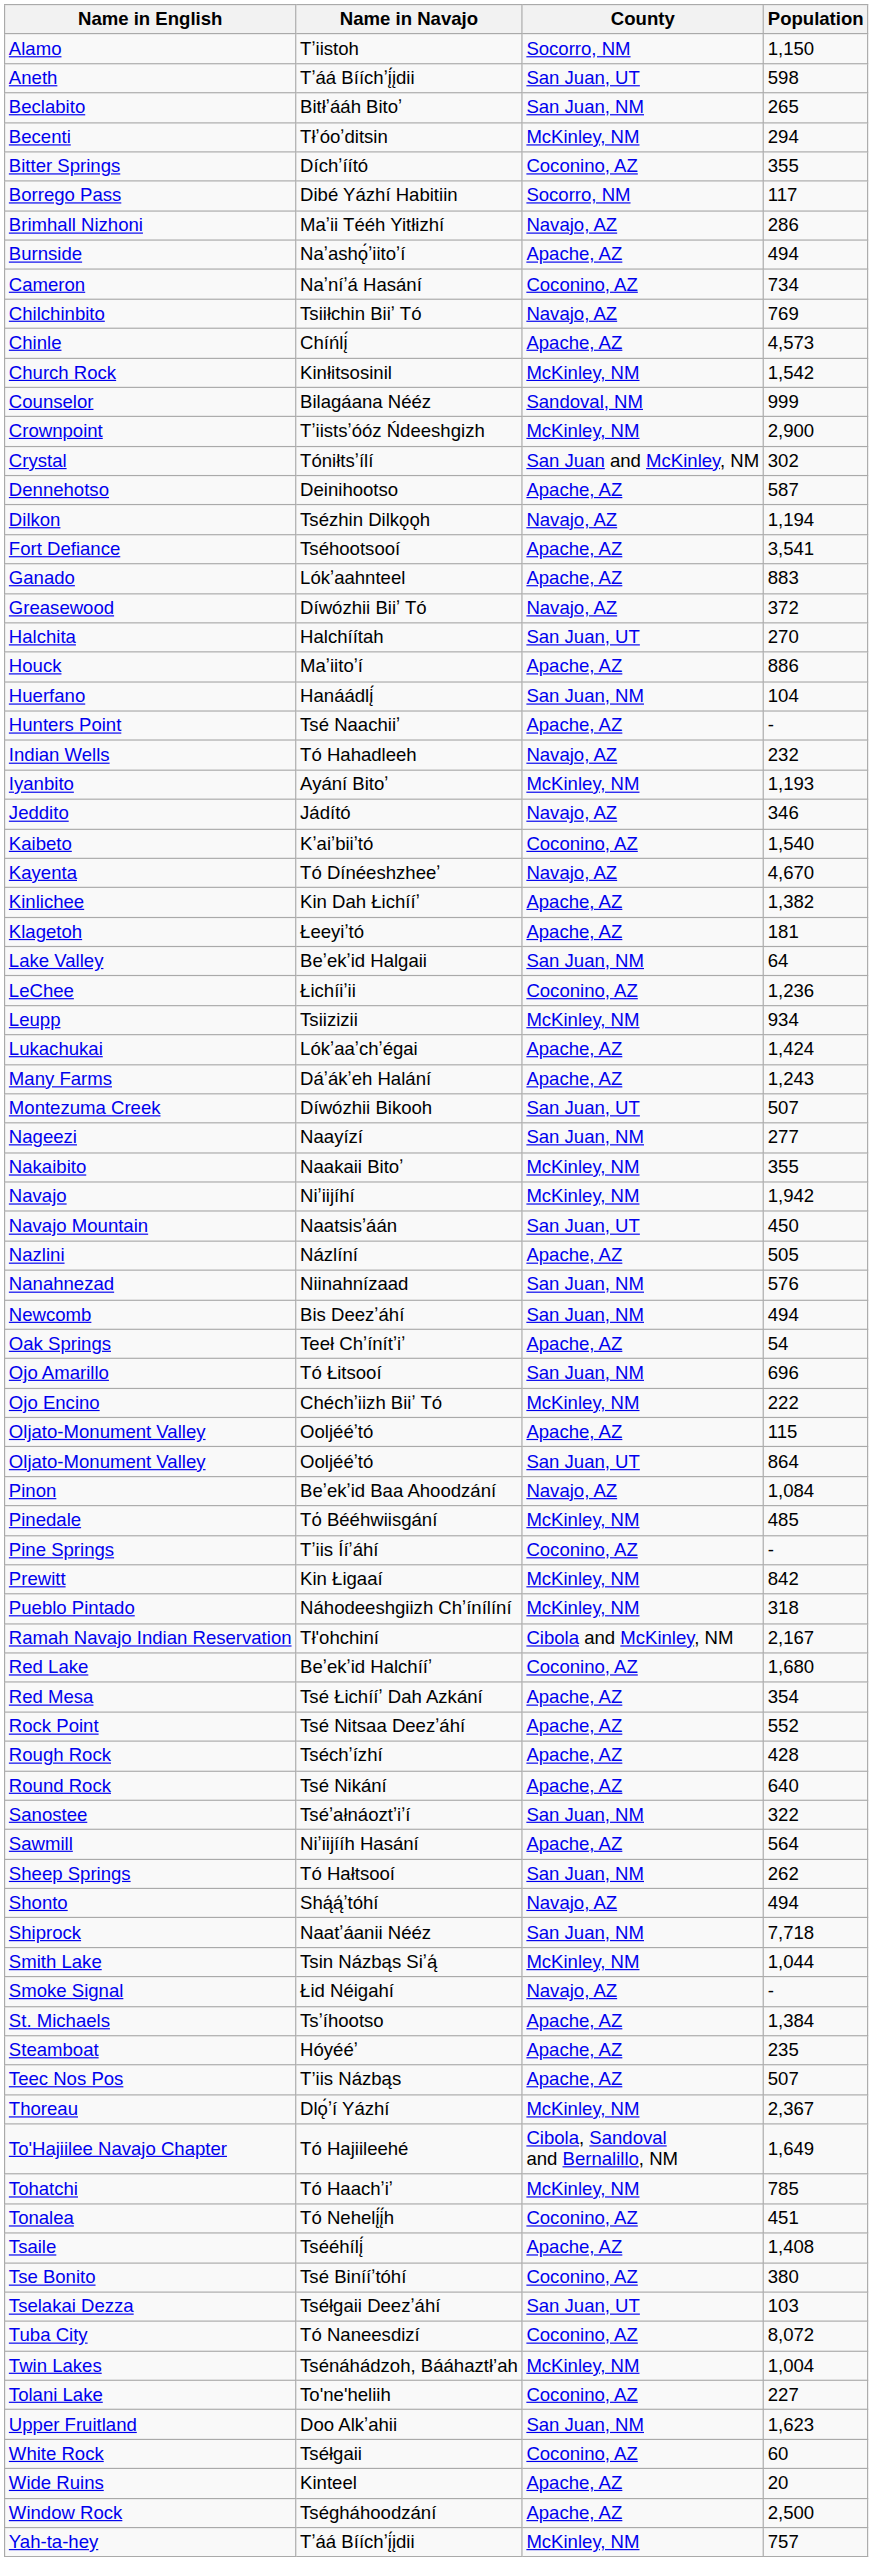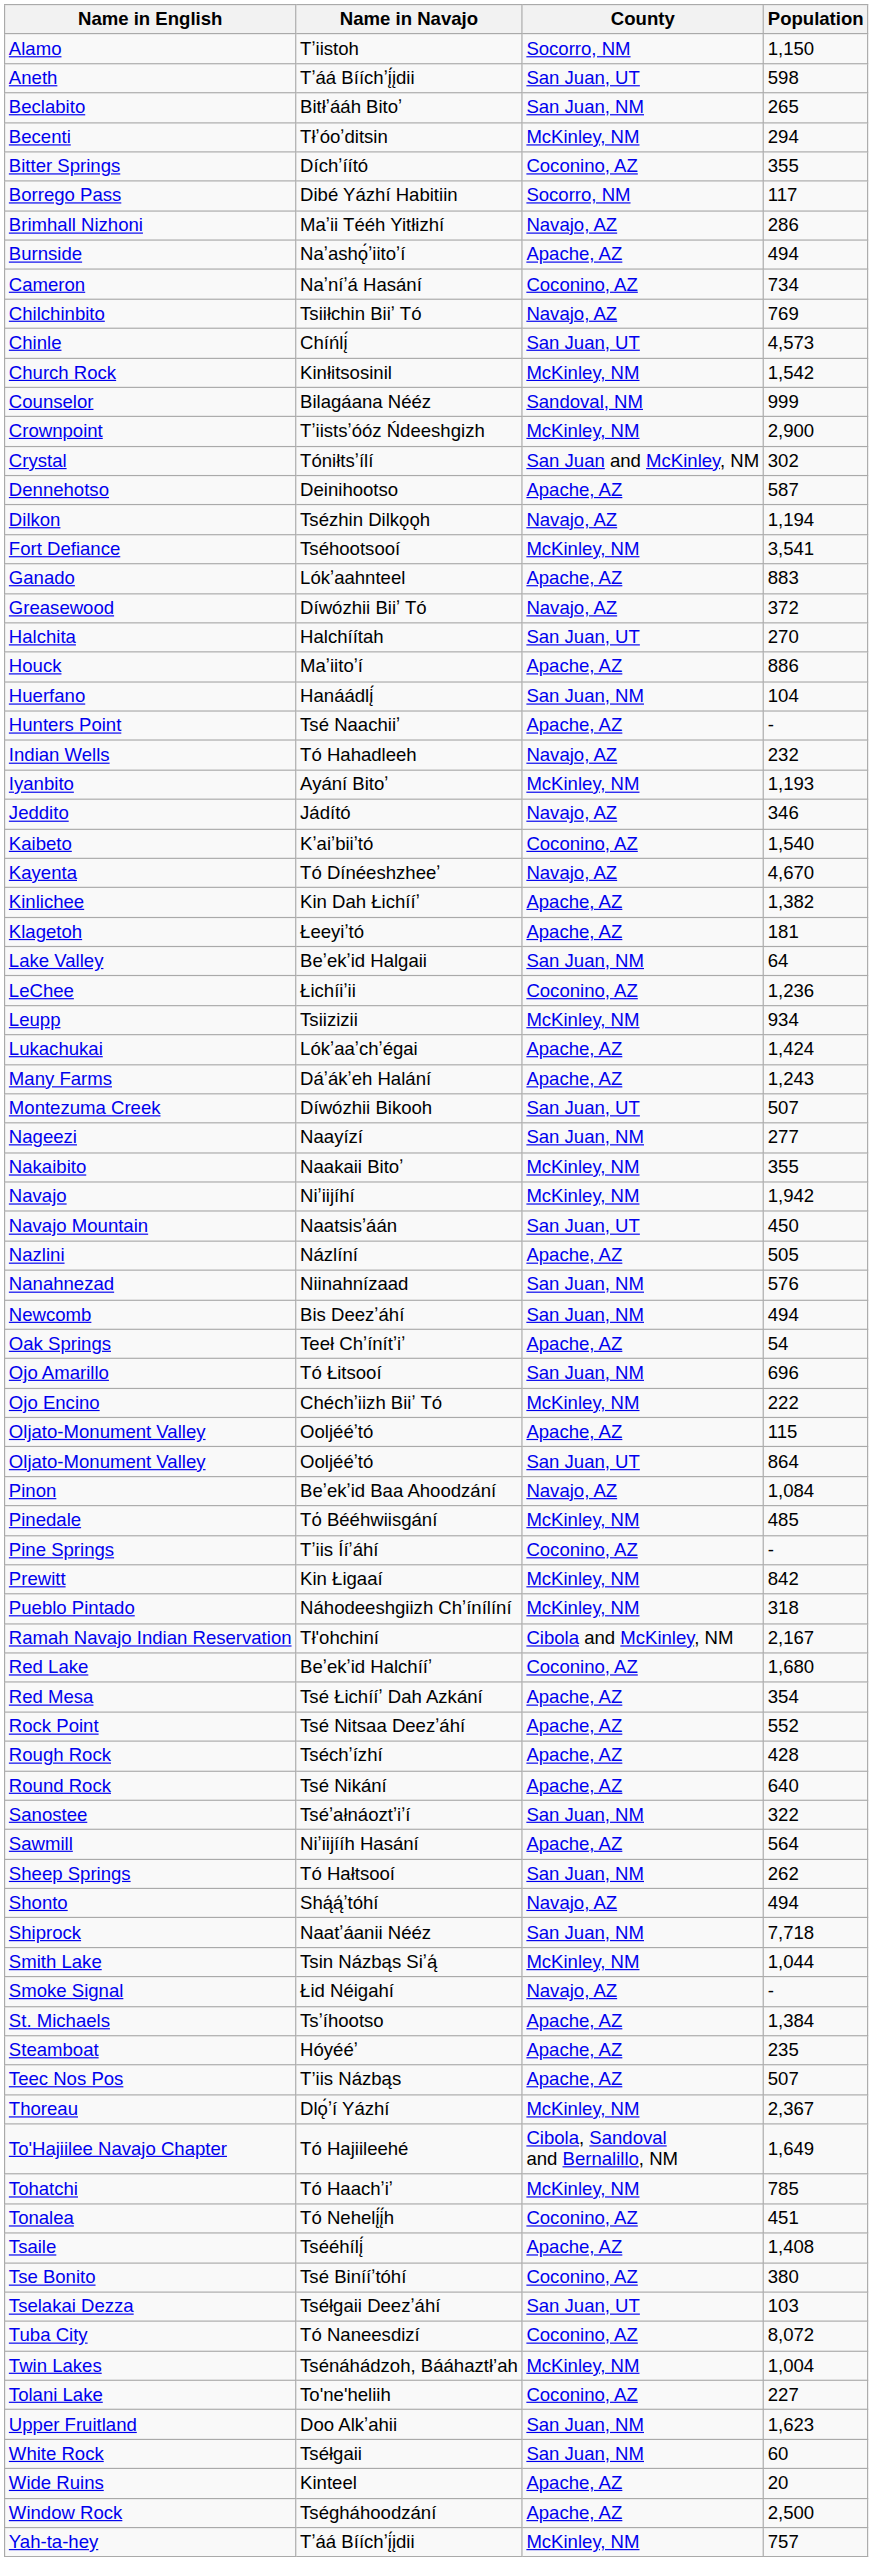 <table class="wikitable sortable">
 <tr>
 <th rowspan="2">Name in English</th>
 <th rowspan="2">Name in Navajo</th>
 <th rowspan="2">County</th>
 <th rowspan="2">Population</th>
 </tr>
 <tr>
 </tr>
 <tr>
 <td><a href='#'>Alamo</a></td>
 <td>Tʼiistoh</td>
 <td><a href='#'>Socorro, NM</a></td>
 <td>1,150</td>
 </tr>
 <tr>
 <td><a href='#'>Aneth</a></td>
 <td>Tʼáá Bííchʼį́įdii</td>
 <td><a href='#'>San Juan, UT</a></td>
 <td>598</td>
 </tr>
 <tr>
 <td><a href='#'>Beclabito</a></td>
 <td>Bitłʼááh Bitoʼ</td>
 <td><a href='#'>San Juan, NM</a></td>
 <td>265</td>
 </tr>
 <tr>
 <td><a href='#'>Becenti</a></td>
 <td>Tłʼóoʼditsin</td>
 <td><a href='#'>McKinley, NM</a></td>
 <td>294</td>
 </tr>
 <tr>
 <td><a href='#'>Bitter Springs</a></td>
 <td>Díchʼíító</td>
 <td><a href='#'>Coconino, AZ</a></td>
 <td>355</td>
 </tr>
 <tr>
 <td><a href='#'>Borrego Pass</a></td>
 <td>Dibé Yázhí Habitiin</td>
 <td><a href='#'>Socorro, NM</a></td>
 <td>117</td>
 </tr>
 <tr>
 <td><a href='#'>Brimhall Nizhoni</a></td>
 <td>Maʼii Tééh Yitłizhí</td>
 <td><a href='#'>Navajo, AZ</a></td>
 <td>286</td>
 </tr>
 <tr>
 <td><a href='#'>Burnside</a></td>
 <td>Naʼashǫ́ʼiitoʼí</td>
 <td><a href='#'>Apache, AZ</a></td>
 <td>494</td>
 </tr>
 <tr>
 <td><a href='#'>Cameron</a></td>
 <td>Naʼníʼá Hasání</td>
 <td><a href='#'>Coconino, AZ</a></td>
 <td>734</td>
 </tr>
 <tr>
 <td><a href='#'>Chilchinbito</a></td>
 <td>Tsiiłchin Biiʼ Tó</td>
 <td><a href='#'>Navajo, AZ</a></td>
 <td>769</td>
 </tr>
 <tr>
 <td><a href='#'>Chinle</a></td>
 <td>Chíńlį́</td>
-<td><a href='#'>Apache, AZ</a></td>
+<td><a href='#'>San Juan, UT</a></td>
 <td>4,573</td>
 </tr>
 <tr>
 <td><a href='#'>Church Rock</a></td>
 <td>Kinłitsosinil</td>
 <td><a href='#'>McKinley, NM</a></td>
 <td>1,542</td>
 </tr>
 <tr>
 <td><a href='#'>Counselor</a></td>
 <td>Bilagáana Nééz</td>
 <td><a href='#'>Sandoval, NM</a></td>
 <td>999</td>
 </tr>
 <tr>
 <td><a href='#'>Crownpoint</a></td>
 <td>Tʼiistsʼóóz Ńdeeshgizh</td>
 <td><a href='#'>McKinley, NM</a></td>
 <td>2,900</td>
 </tr>
 <tr>
 <td><a href='#'>Crystal</a></td>
 <td>Tóniłtsʼílí</td>
 <td><a href='#'>San Juan</a> and <a href='#'>McKinley</a>, NM</td>
 <td>302</td>
 </tr>
 <tr>
 <td><a href='#'>Dennehotso</a></td>
 <td>Deinihootso</td>
 <td><a href='#'>Apache, AZ</a></td>
 <td>587</td>
 </tr>
 <tr>
 <td><a href='#'>Dilkon</a></td>
 <td>Tsézhin Dilkǫǫh</td>
 <td><a href='#'>Navajo, AZ</a></td>
 <td>1,194</td>
 </tr>
 <tr>
 <td><a href='#'>Fort Defiance</a></td>
 <td>Tséhootsooí</td>
-<td><a href='#'>Apache, AZ</a></td>
+<td><a href='#'>McKinley, NM</a></td>
 <td>3,541</td>
 </tr>
 <tr>
 <td><a href='#'>Ganado</a></td>
 <td>Lókʼaahnteel</td>
 <td><a href='#'>Apache, AZ</a></td>
 <td>883</td>
 </tr>
 <tr>
 <td><a href='#'>Greasewood</a></td>
 <td>Díwózhii Biiʼ Tó</td>
 <td><a href='#'>Navajo, AZ</a></td>
 <td>372</td>
 </tr>
 <tr>
 <td><a href='#'>Halchita</a></td>
 <td>Halchíítah</td>
 <td><a href='#'>San Juan, UT</a></td>
 <td>270</td>
 </tr>
 <tr>
 <td><a href='#'>Houck</a></td>
 <td>Maʼiitoʼí</td>
 <td><a href='#'>Apache, AZ</a></td>
 <td>886</td>
 </tr>
 <tr>
 <td><a href='#'>Huerfano</a></td>
 <td>Hanáádlį́</td>
 <td><a href='#'>San Juan, NM</a></td>
 <td>104</td>
 </tr>
 <tr>
 <td><a href='#'>Hunters Point</a></td>
 <td>Tsé Naachiiʼ</td>
 <td><a href='#'>Apache, AZ</a></td>
 <td>-</td>
 </tr>
 <tr>
 <td><a href='#'>Indian Wells</a></td>
 <td>Tó Hahadleeh</td>
 <td><a href='#'>Navajo, AZ</a></td>
 <td>232</td>
 </tr>
 <tr>
 <td><a href='#'>Iyanbito</a></td>
 <td>Ayání Bitoʼ</td>
 <td><a href='#'>McKinley, NM</a></td>
 <td>1,193</td>
 </tr>
 <tr>
 <td><a href='#'>Jeddito</a></td>
 <td>Jádító</td>
 <td><a href='#'>Navajo, AZ</a></td>
 <td>346</td>
 </tr>
 <tr>
 <td><a href='#'>Kaibeto</a></td>
 <td>Kʼaiʼbiiʼtó</td>
 <td><a href='#'>Coconino, AZ</a></td>
 <td>1,540</td>
 </tr>
 <tr>
 <td><a href='#'>Kayenta</a></td>
 <td>Tó Dínéeshzheeʼ</td>
 <td><a href='#'>Navajo, AZ</a></td>
 <td>4,670</td>
 </tr>
 <tr>
 <td><a href='#'>Kinlichee</a></td>
 <td>Kin Dah Łichííʼ</td>
 <td><a href='#'>Apache, AZ</a></td>
 <td>1,382</td>
 </tr>
 <tr>
 <td><a href='#'>Klagetoh</a></td>
 <td>Łeeyiʼtó</td>
 <td><a href='#'>Apache, AZ</a></td>
 <td>181</td>
 </tr>
 <tr>
 <td><a href='#'>Lake Valley</a></td>
 <td>Beʼekʼid Halgaii</td>
 <td><a href='#'>San Juan, NM</a></td>
 <td>64</td>
 </tr>
 <tr>
 <td><a href='#'>LeChee</a></td>
 <td>Łichíiʼii</td>
 <td><a href='#'>Coconino, AZ</a></td>
 <td>1,236</td>
 </tr>
 <tr>
 <td><a href='#'>Leupp</a></td>
 <td>Tsiizizii</td>
 <td><a href='#'>McKinley, NM</a></td>
 <td>934</td>
 </tr>
 <tr>
 <td><a href='#'>Lukachukai</a></td>
 <td>Lókʼaaʼchʼégai</td>
 <td><a href='#'>Apache, AZ</a></td>
 <td>1,424</td>
 </tr>
 <tr>
 <td><a href='#'>Many Farms</a></td>
 <td>Dáʼákʼeh Halání</td>
 <td><a href='#'>Apache, AZ</a></td>
 <td>1,243</td>
 </tr>
 <tr>
 <td><a href='#'>Montezuma Creek</a></td>
 <td>Díwózhii Bikooh</td>
 <td><a href='#'>San Juan, UT</a></td>
 <td>507</td>
 </tr>
 <tr>
 <td><a href='#'>Nageezi</a></td>
 <td>Naayízí</td>
 <td><a href='#'>San Juan, NM</a></td>
 <td>277</td>
 </tr>
 <tr>
 <td><a href='#'>Nakaibito</a></td>
 <td>Naakaii Bitoʼ</td>
 <td><a href='#'>McKinley, NM</a></td>
 <td>355</td>
 </tr>
 <tr>
 <td><a href='#'>Navajo</a></td>
 <td>Niʼiijíhí</td>
 <td><a href='#'>McKinley, NM</a></td>
 <td>1,942</td>
 </tr>
 <tr>
 <td><a href='#'>Navajo Mountain</a></td>
 <td>Naatsisʼáán</td>
 <td><a href='#'>San Juan, UT</a></td>
 <td>450</td>
 </tr>
 <tr>
 <td><a href='#'>Nazlini</a></td>
 <td>Názlíní</td>
 <td><a href='#'>Apache, AZ</a></td>
 <td>505</td>
 </tr>
 <tr>
 <td><a href='#'>Nanahnezad</a></td>
 <td>Niinahnízaad</td>
 <td><a href='#'>San Juan, NM</a></td>
 <td>576</td>
 </tr>
 <tr>
 <td><a href='#'>Newcomb</a></td>
 <td>Bis Deezʼáhí</td>
 <td><a href='#'>San Juan, NM</a></td>
 <td>494</td>
 </tr>
 <tr>
 <td><a href='#'>Oak Springs</a></td>
 <td>Teeł Chʼínítʼiʼ</td>
 <td><a href='#'>Apache, AZ</a></td>
 <td>54</td>
 </tr>
 <tr>
 <td><a href='#'>Ojo Amarillo</a></td>
 <td>Tó Łitsooí</td>
 <td><a href='#'>San Juan, NM</a></td>
 <td>696</td>
 </tr>
 <tr>
 <td><a href='#'>Ojo Encino</a></td>
 <td>Chéchʼiizh Biiʼ Tó</td>
 <td><a href='#'>McKinley, NM</a></td>
 <td>222</td>
 </tr>
 <tr>
 <td><a href='#'>Oljato-Monument Valley</a></td>
 <td>Ooljééʼtó</td>
 <td><a href='#'>Apache, AZ</a></td>
 <td>115</td>
 </tr>
 <tr>
 <td><a href='#'>Oljato-Monument Valley</a></td>
 <td>Ooljééʼtó</td>
 <td><a href='#'>San Juan, UT</a></td>
 <td>864</td>
 </tr>
 <tr>
 <td><a href='#'>Pinon</a></td>
 <td>Beʼekʼid Baa Ahoodzání</td>
 <td><a href='#'>Navajo, AZ</a></td>
 <td>1,084</td>
 </tr>
 <tr>
 <td><a href='#'>Pinedale</a></td>
 <td>Tό Bééhwiisgání</td>
 <td><a href='#'>McKinley, NM</a></td>
 <td>485</td>
 </tr>
 <tr>
 <td><a href='#'>Pine Springs</a></td>
 <td>Tʼiis Ííʼáhí</td>
 <td><a href='#'>Coconino, AZ</a></td>
 <td>-</td>
 </tr>
 <tr>
 <td><a href='#'>Prewitt</a></td>
 <td>Kin Łigaaí</td>
 <td><a href='#'>McKinley, NM</a></td>
 <td>842</td>
 </tr>
 <tr>
 <td><a href='#'>Pueblo Pintado</a></td>
 <td>Náhodeeshgiizh Chʼínílíní</td>
 <td><a href='#'>McKinley, NM</a></td>
 <td>318</td>
 </tr>
 <tr>
 <td><a href='#'>Ramah Navajo Indian Reservation</a></td>
 <td>Tł'ohchiní</td>
 <td><a href='#'>Cibola</a> and <a href='#'>McKinley</a>, NM</td>
 <td>2,167</td>
 </tr>
 <tr>
 <td><a href='#'>Red Lake</a></td>
 <td>Beʼekʼid Halchííʼ</td>
 <td><a href='#'>Coconino, AZ</a></td>
 <td>1,680</td>
 </tr>
 <tr>
 <td><a href='#'>Red Mesa</a></td>
 <td>Tsé Łichííʼ Dah Azkání</td>
 <td><a href='#'>Apache, AZ</a></td>
 <td>354</td>
 </tr>
 <tr>
 <td><a href='#'>Rock Point</a></td>
 <td>Tsé Nitsaa Deezʼáhí</td>
 <td><a href='#'>Apache, AZ</a></td>
 <td>552</td>
 </tr>
 <tr>
 <td><a href='#'>Rough Rock</a></td>
 <td>Tséchʼízhí</td>
 <td><a href='#'>Apache, AZ</a></td>
 <td>428</td>
 </tr>
 <tr>
 <td><a href='#'>Round Rock</a></td>
 <td>Tsé Nikání</td>
 <td><a href='#'>Apache, AZ</a></td>
 <td>640</td>
 </tr>
 <tr>
 <td><a href='#'>Sanostee</a></td>
 <td>Tséʼałnáoztʼiʼí</td>
 <td><a href='#'>San Juan, NM</a></td>
 <td>322</td>
 </tr>
 <tr>
 <td><a href='#'>Sawmill</a></td>
 <td>Niʼiijííh Hasání</td>
 <td><a href='#'>Apache, AZ</a></td>
 <td>564</td>
 </tr>
 <tr>
 <td><a href='#'>Sheep Springs</a></td>
 <td>Tó Hałtsooí</td>
 <td><a href='#'>San Juan, NM</a></td>
 <td>262</td>
 </tr>
 <tr>
 <td><a href='#'>Shonto</a></td>
 <td>Shą́ą́ʼtóhí</td>
 <td><a href='#'>Navajo, AZ</a></td>
 <td>494</td>
 </tr>
 <tr>
 <td><a href='#'>Shiprock</a></td>
 <td>Naatʼáanii Nééz</td>
 <td><a href='#'>San Juan, NM</a></td>
 <td>7,718</td>
 </tr>
 <tr>
 <td><a href='#'>Smith Lake</a></td>
 <td>Tsin Názbąs Siʼą́</td>
 <td><a href='#'>McKinley, NM</a></td>
 <td>1,044</td>
 </tr>
 <tr>
 <td><a href='#'>Smoke Signal</a></td>
 <td>Łid Néigahí</td>
 <td><a href='#'>Navajo, AZ</a></td>
 <td>-</td>
 </tr>
 <tr>
 <td><a href='#'>St. Michaels</a></td>
 <td>Tsʼíhootso</td>
 <td><a href='#'>Apache, AZ</a></td>
 <td>1,384</td>
 </tr>
 <tr>
 <td><a href='#'>Steamboat</a></td>
 <td>Hóyééʼ</td>
 <td><a href='#'>Apache, AZ</a></td>
 <td>235</td>
 </tr>
 <tr>
 <td><a href='#'>Teec Nos Pos</a></td>
 <td>T’iis Názbąs</td>
 <td><a href='#'>Apache, AZ</a></td>
 <td>507</td>
 </tr>
 <tr>
 <td><a href='#'>Thoreau</a></td>
 <td>Dlǫ́ʼí Yázhí</td>
 <td><a href='#'>McKinley, NM</a></td>
 <td>2,367</td>
 </tr>
 <tr>
 <td><a href='#'>To'Hajiilee Navajo Chapter</a></td>
 <td>Tó Hajiileehé</td>
 <td><a href='#'>Cibola</a>, <a href='#'>Sandoval</a><br>and <a href='#'>Bernalillo</a>, NM</td>
 <td>1,649</td>
 </tr>
 <tr>
 <td><a href='#'>Tohatchi</a></td>
 <td>Tó Haachʼiʼ</td>
 <td><a href='#'>McKinley, NM</a></td>
 <td>785</td>
 </tr>
 <tr>
 <td><a href='#'>Tonalea</a></td>
 <td>Tó Nehelį́į́h</td>
 <td><a href='#'>Coconino, AZ</a></td>
 <td>451</td>
 </tr>
 <tr>
 <td><a href='#'>Tsaile</a></td>
 <td>Tsééhílį́</td>
 <td><a href='#'>Apache, AZ</a></td>
 <td>1,408</td>
 </tr>
 <tr>
 <td><a href='#'>Tse Bonito</a></td>
 <td>Tsé Binííʼtóhí</td>
 <td><a href='#'>Coconino, AZ</a></td>
 <td>380</td>
 </tr>
 <tr>
 <td><a href='#'>Tselakai Dezza</a></td>
 <td>Tséłgaii Deezʼáhí</td>
 <td><a href='#'>San Juan, UT</a></td>
 <td>103</td>
 </tr>
 <tr>
 <td><a href='#'>Tuba City</a></td>
 <td>Tó Naneesdizí</td>
 <td><a href='#'>Coconino, AZ</a></td>
 <td>8,072</td>
 </tr>
 <tr>
 <td><a href='#'>Twin Lakes</a></td>
 <td>Tsénáhádzoh, Bááhaztł’ah</td>
 <td><a href='#'>McKinley, NM</a></td>
 <td>1,004</td>
 </tr>
 <tr>
 <td><a href='#'>Tolani Lake</a></td>
 <td>To'ne'heliih</td>
 <td><a href='#'>Coconino, AZ</a></td>
 <td>227</td>
 </tr>
 <tr>
 <td><a href='#'>Upper Fruitland</a></td>
 <td>Doo Alkʼahii</td>
 <td><a href='#'>San Juan, NM</a></td>
 <td>1,623</td>
 </tr>
 <tr>
 <td><a href='#'>White Rock</a></td>
 <td>Tséłgaii</td>
-<td><a href='#'>Coconino, AZ</a></td>
+<td><a href='#'>San Juan, NM</a></td>
 <td>60</td>
 </tr>
 <tr>
 <td><a href='#'>Wide Ruins</a></td>
 <td>Kinteel</td>
 <td><a href='#'>Apache, AZ</a></td>
 <td>20</td>
 </tr>
 <tr>
 <td><a href='#'>Window Rock</a></td>
 <td>Tségháhoodzání</td>
 <td><a href='#'>Apache, AZ</a></td>
 <td>2,500</td>
 </tr>
 <tr>
 <td><a href='#'>Yah-ta-hey</a></td>
 <td>Tʼáá Bííchʼį́įdii</td>
 <td><a href='#'>McKinley, NM</a></td>
 <td>757</td>
 </tr>
 </table>
